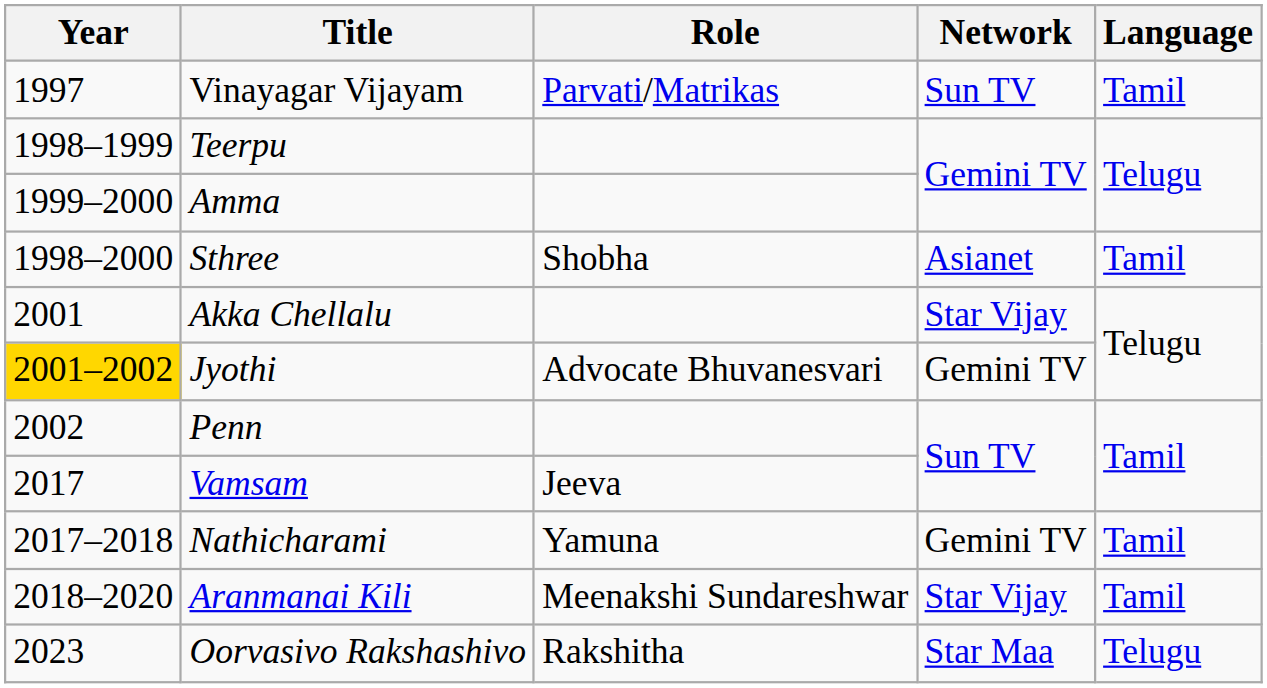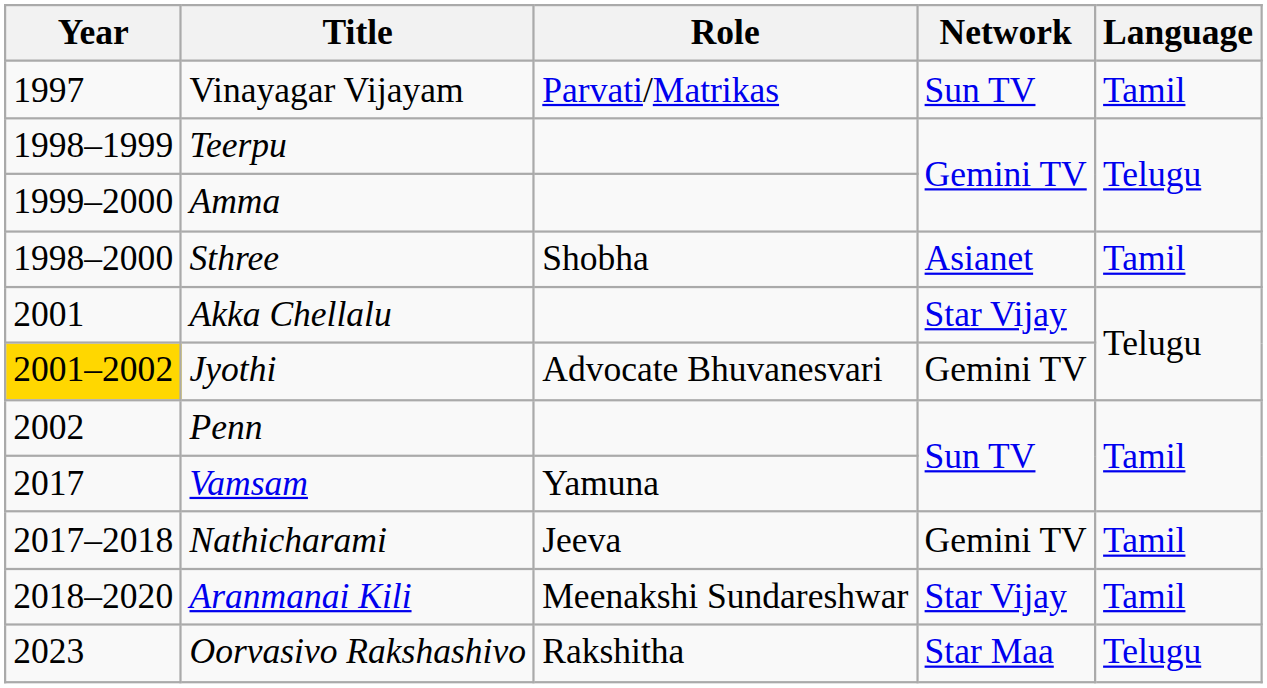 <table class="wikitable sortable">
 <tr>
 <th>Year</th>
 <th>Title</th>
 <th>Role</th>
 <th>Network</th>
 <th>Language</th>
 </tr>
 <tr>
 <td>1997</td>
 <td>Vinayagar Vijayam</td>
 <td><a href='#'>Parvati</a>/<a href='#'>Matrikas</a></td>
 <td><a href='#'>Sun TV</a></td>
 <td><a href='#'>Tamil</a></td>
 </tr>
 <tr>
 <td>1998–1999</td>
 <td><em>Teerpu</em></td>
 <td></td>
 <td rowspan="2"><a href='#'>Gemini TV</a></td>
 <td rowspan="2"><a href='#'>Telugu</a></td>
 </tr>
 <tr>
 <td>1999–2000</td>
 <td><em>Amma</em></td>
 <td></td>
 </tr>
 <tr>
 <td>1998–2000</td>
 <td><em>Sthree</em></td>
 <td>Shobha</td>
 <td><a href='#'>Asianet</a></td>
 <td><a href='#'>Tamil</a></td>
 </tr>
 <tr>
 <td>2001</td>
 <td><em>Akka Chellalu</em></td>
 <td></td>
 <td><a href='#'>Star Vijay</a></td>
 <td rowspan="2">Telugu</td>
 </tr>
 <tr>
 <td style="background: gold;">2001–2002</td>
 <td><em>Jyothi</em></td>
 <td>Advocate Bhuvanesvari</td>
 <td>Gemini TV</td>
 </tr>
 <tr>
 <td>2002</td>
 <td><em>Penn</em></td>
 <td></td>
 <td rowspan="2"><a href='#'>Sun TV</a></td>
 <td rowspan="2"><a href='#'>Tamil</a></td>
 </tr>
 <tr>
 <td>2017</td>
 <td><em><a href='#'>Vamsam</a></em></td>
-<td>Jeeva</td>
+<td>Yamuna</td>
 </tr>
 <tr>
 <td>2017–2018</td>
 <td><em>Nathicharami</em></td>
-<td>Yamuna</td>
+<td>Jeeva</td>
 <td>Gemini TV</td>
 <td><a href='#'>Tamil</a></td>
 </tr>
 <tr>
 <td>2018–2020</td>
 <td><em><a href='#'>Aranmanai Kili</a></em></td>
 <td>Meenakshi Sundareshwar</td>
 <td><a href='#'>Star Vijay</a></td>
 <td><a href='#'>Tamil</a></td>
 </tr>
 <tr>
 <td>2023</td>
 <td><em>Oorvasivo Rakshashivo</em></td>
 <td>Rakshitha</td>
 <td><a href='#'>Star Maa</a></td>
 <td><a href='#'>Telugu</a></td>
 </tr>
 </table>
